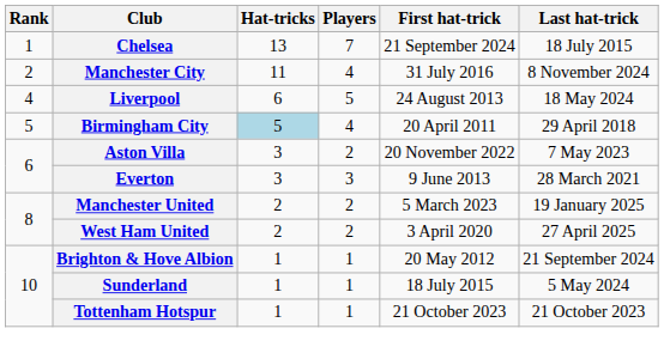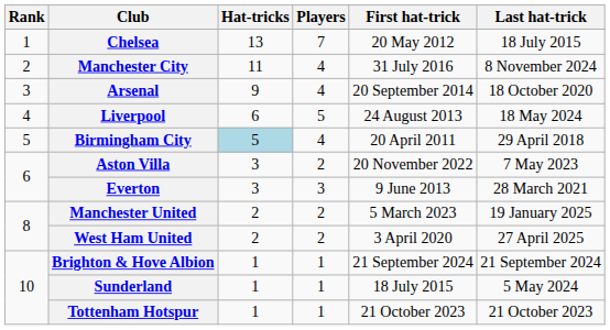 <table class="wikitable sortable plainrowheaders" style="text-align:center">
 <tr>
 <th scope="col">Rank</th>
 <th scope="col">Club</th>
 <th scope="col">Hat-tricks</th>
 <th scope="col">Players</th>
 <th scope="col">First hat-trick</th>
 <th scope="col">Last hat-trick</th>
 </tr>
 <tr>
 <td>1</td>
 <th scope="row"><a href='#'>Chelsea</a></th>
 <td>13</td>
 <td>7</td>
-<td>21 September 2024</td>
+<td>20 May 2012</td>
 <td>18 July 2015</td>
 </tr>
 <tr>
 <td>2</td>
 <th scope="row"><a href='#'>Manchester City</a></th>
 <td>11</td>
 <td>4</td>
 <td>31 July 2016</td>
 <td>8 November 2024</td>
+</tr>
+<tr>
+<td>3</td>
+<th scope="row"><a href='#'>Arsenal</a></th>
+<td>9</td>
+<td>4</td>
+<td>20 September 2014</td>
+<td>18 October 2020</td>
 </tr>
 <tr>
 <td>4</td>
 <th scope="row"><a href='#'>Liverpool</a></th>
 <td>6</td>
 <td>5</td>
 <td>24 August 2013</td>
 <td>18 May 2024</td>
 </tr>
 <tr>
 <td>5</td>
 <th scope="row"><a href='#'>Birmingham City</a></th>
 <td style="background: lightblue;">5</td>
 <td>4</td>
 <td>20 April 2011</td>
 <td>29 April 2018</td>
 </tr>
 <tr>
 <td rowspan=2>6</td>
 <th scope="row"><a href='#'>Aston Villa</a></th>
 <td>3</td>
 <td>2</td>
 <td>20 November 2022</td>
 <td>7 May 2023</td>
 </tr>
 <tr>
 <th scope="row"><a href='#'>Everton</a></th>
 <td>3</td>
 <td>3</td>
 <td>9 June 2013</td>
 <td>28 March 2021</td>
 </tr>
 <tr>
 <td rowspan=2>8</td>
 <th scope="row"><a href='#'>Manchester United</a></th>
 <td>2</td>
 <td>2</td>
 <td>5 March 2023</td>
 <td>19 January 2025</td>
 </tr>
 <tr>
 <th scope="row"><a href='#'>West Ham United</a></th>
 <td>2</td>
 <td>2</td>
 <td>3 April 2020</td>
 <td>27 April 2025</td>
 </tr>
 <tr>
 <td rowspan=3>10</td>
 <th scope="row"><a href='#'>Brighton & Hove Albion</a></th>
 <td>1</td>
 <td>1</td>
-<td>20 May 2012</td>
+<td>21 September 2024</td>
 <td>21 September 2024</td>
 </tr>
 <tr>
 <th scope="row"><a href='#'>Sunderland</a></th>
 <td>1</td>
 <td>1</td>
 <td>18 July 2015</td>
 <td>5 May 2024</td>
 </tr>
 <tr>
 <th scope="row"><a href='#'>Tottenham Hotspur</a></th>
 <td>1</td>
 <td>1</td>
 <td>21 October 2023</td>
 <td>21 October 2023</td>
 </tr>
 </table>
